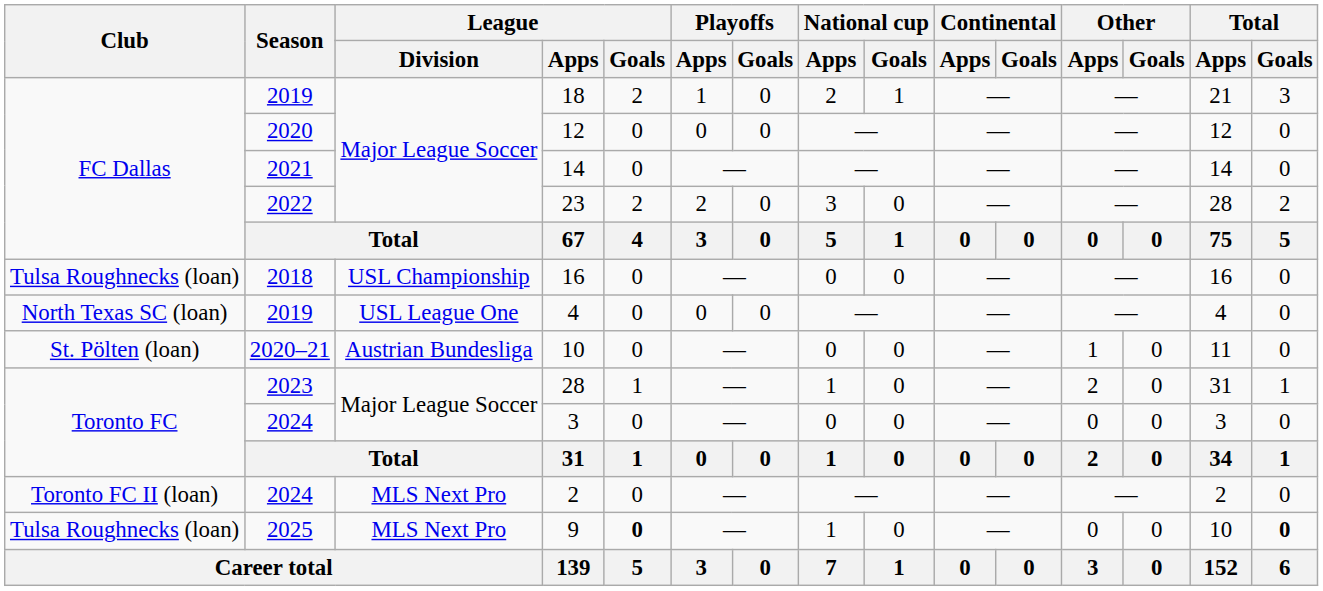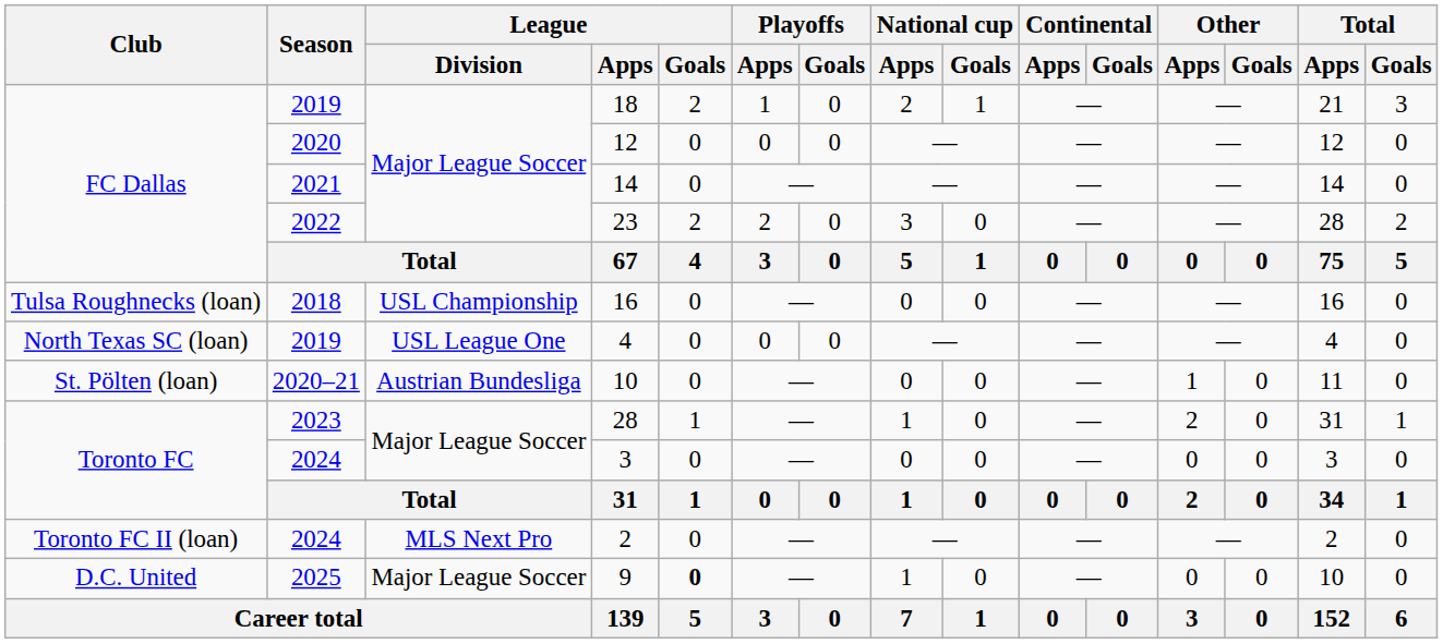 <table class="wikitable" style="text-align:center">
 <tr>
 <th rowspan="2">Club</th>
 <th rowspan="2">Season</th>
 <th colspan="3">League</th>
 <th colspan="2">Playoffs</th>
 <th colspan="2">National cup</th>
 <th colspan="2">Continental</th>
 <th colspan="2">Other</th>
 <th colspan="2">Total</th>
 </tr>
 <tr>
 <th>Division</th>
 <th>Apps</th>
 <th>Goals</th>
 <th>Apps</th>
 <th>Goals</th>
 <th>Apps</th>
 <th>Goals</th>
 <th>Apps</th>
 <th>Goals</th>
 <th>Apps</th>
 <th>Goals</th>
 <th>Apps</th>
 <th>Goals</th>
 </tr>
 <tr>
 <td rowspan="5"><a href='#'>FC Dallas</a></td>
 <td><a href='#'>2019</a></td>
 <td rowspan="4"><a href='#'>Major League Soccer</a></td>
 <td>18</td>
 <td>2</td>
 <td>1</td>
 <td>0</td>
 <td>2</td>
 <td>1</td>
 <td colspan="2">—</td>
 <td colspan="2">—</td>
 <td>21</td>
 <td>3</td>
 </tr>
 <tr>
 <td><a href='#'>2020</a></td>
 <td>12</td>
 <td>0</td>
 <td>0</td>
 <td>0</td>
 <td colspan="2">—</td>
 <td colspan="2">—</td>
 <td colspan="2">—</td>
 <td>12</td>
 <td>0</td>
 </tr>
 <tr>
 <td><a href='#'>2021</a></td>
 <td>14</td>
 <td>0</td>
 <td colspan="2">—</td>
 <td colspan="2">—</td>
 <td colspan="2">—</td>
 <td colspan="2">—</td>
 <td>14</td>
 <td>0</td>
 </tr>
 <tr>
 <td><a href='#'>2022</a></td>
 <td>23</td>
 <td>2</td>
 <td>2</td>
 <td>0</td>
 <td>3</td>
 <td>0</td>
 <td colspan="2">—</td>
 <td colspan="2">—</td>
 <td>28</td>
 <td>2</td>
 </tr>
 <tr>
 <th colspan="2">Total</th>
 <th>67</th>
 <th>4</th>
 <th>3</th>
 <th>0</th>
 <th>5</th>
 <th>1</th>
 <th>0</th>
 <th>0</th>
 <th>0</th>
 <th>0</th>
 <th>75</th>
 <th>5</th>
 </tr>
 <tr>
 <td><a href='#'>Tulsa Roughnecks</a> (loan)</td>
 <td><a href='#'>2018</a></td>
 <td><a href='#'>USL Championship</a></td>
 <td>16</td>
 <td>0</td>
 <td colspan="2">—</td>
 <td>0</td>
 <td>0</td>
 <td colspan="2">—</td>
 <td colspan="2">—</td>
 <td>16</td>
 <td>0</td>
 </tr>
 <tr>
 <td><a href='#'>North Texas SC</a> (loan)</td>
 <td><a href='#'>2019</a></td>
 <td><a href='#'>USL League One</a></td>
 <td>4</td>
 <td>0</td>
 <td>0</td>
 <td>0</td>
 <td colspan="2">—</td>
 <td colspan="2">—</td>
 <td colspan="2">—</td>
 <td>4</td>
 <td>0</td>
 </tr>
 <tr>
 <td><a href='#'>St. Pölten</a> (loan)</td>
 <td><a href='#'>2020–21</a></td>
 <td><a href='#'>Austrian Bundesliga</a></td>
 <td>10</td>
 <td>0</td>
 <td colspan="2">—</td>
 <td>0</td>
 <td>0</td>
 <td colspan="2">—</td>
 <td>1</td>
 <td>0</td>
 <td>11</td>
 <td>0</td>
 </tr>
 <tr>
 <td rowspan="3"><a href='#'>Toronto FC</a></td>
 <td><a href='#'>2023</a></td>
 <td rowspan="2">Major League Soccer</td>
 <td>28</td>
 <td>1</td>
 <td colspan="2">—</td>
 <td>1</td>
 <td>0</td>
 <td colspan="2">—</td>
 <td>2</td>
 <td>0</td>
 <td>31</td>
 <td>1</td>
 </tr>
 <tr>
 <td><a href='#'>2024</a></td>
 <td>3</td>
 <td>0</td>
 <td colspan="2">—</td>
 <td>0</td>
 <td>0</td>
 <td colspan="2">—</td>
 <td>0</td>
 <td>0</td>
 <td>3</td>
 <td>0</td>
 </tr>
 <tr>
 <th colspan="2">Total</th>
 <th>31</th>
 <th>1</th>
 <th>0</th>
 <th>0</th>
 <th>1</th>
 <th>0</th>
 <th>0</th>
 <th>0</th>
 <th>2</th>
 <th>0</th>
 <th>34</th>
 <th>1</th>
 </tr>
 <tr>
 <td><a href='#'>Toronto FC II</a> (loan)</td>
 <td><a href='#'>2024</a></td>
 <td><a href='#'>MLS Next Pro</a></td>
 <td>2</td>
 <td>0</td>
 <td colspan="2">—</td>
 <td colspan="2">—</td>
 <td colspan="2">—</td>
 <td colspan="2">—</td>
 <td>2</td>
 <td>0</td>
 </tr>
 <tr>
-<td><a href='#'>Tulsa Roughnecks</a> (loan)</td>
+<td><a href='#'>D.C. United</a></td>
 <td><a href='#'>2025</a></td>
-<td><a href='#'>MLS Next Pro</a></td>
+<td>Major League Soccer</td>
 <td>9</td>
 <td><strong>0</strong></td>
 <td colspan="2">—</td>
 <td>1</td>
 <td>0</td>
 <td colspan="2">—</td>
 <td>0</td>
 <td>0</td>
 <td>10</td>
-<td><strong>0</strong></td>
+<td>0</td>
 </tr>
 <tr>
 <th colspan="3">Career total</th>
 <th>139</th>
 <th>5</th>
 <th>3</th>
 <th>0</th>
 <th>7</th>
 <th>1</th>
 <th>0</th>
 <th>0</th>
 <th>3</th>
 <th>0</th>
 <th>152</th>
 <th>6</th>
 </tr>
 </table>
